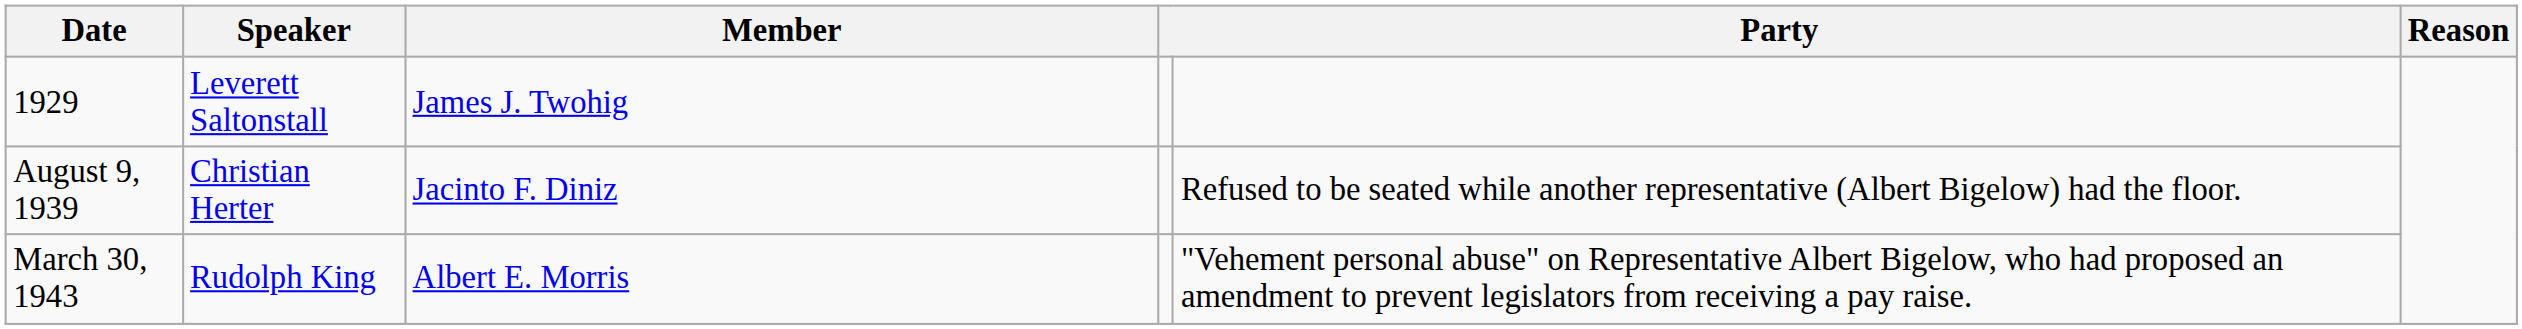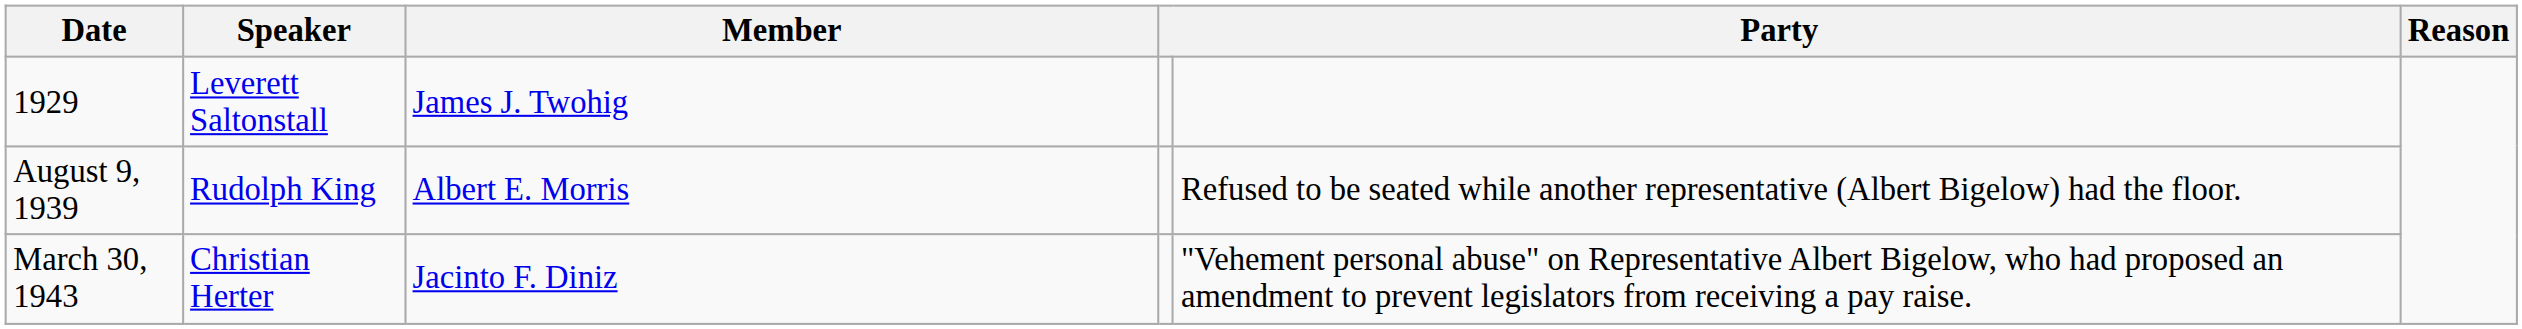 <table class="wikitable" style="margin:1em; float: left;">
 <tr>
 <th>Date</th>
 <th>Speaker</th>
 <th width=30%>Member</th>
 <th colspan=2>Party</th>
 <th>Reason</th>
 </tr>
 <tr>
 <td>1929</td>
 <td><a href='#'>Leverett Saltonstall</a></td>
 <td><a href='#'>James J. Twohig</a></td>
 <td></td>
 <td></td>
 </tr>
 <tr>
 <td>August 9, 1939</td>
-<td><a href='#'>Christian Herter</a></td>
-<td><a href='#'>Jacinto F. Diniz</a></td>
+<td><a href='#'>Rudolph King</a></td>
+<td><a href='#'>Albert E. Morris</a></td>
 <td></td>
 <td>Refused to be seated while another representative (Albert Bigelow) had the floor.</td>
 </tr>
 <tr>
 <td>March 30, 1943</td>
-<td><a href='#'>Rudolph King</a></td>
-<td><a href='#'>Albert E. Morris</a></td>
+<td><a href='#'>Christian Herter</a></td>
+<td><a href='#'>Jacinto F. Diniz</a></td>
 <td></td>
 <td>"Vehement personal abuse" on Representative Albert Bigelow, who had proposed an amendment to prevent legislators from receiving a pay raise.</td>
 </tr>
 </table>
